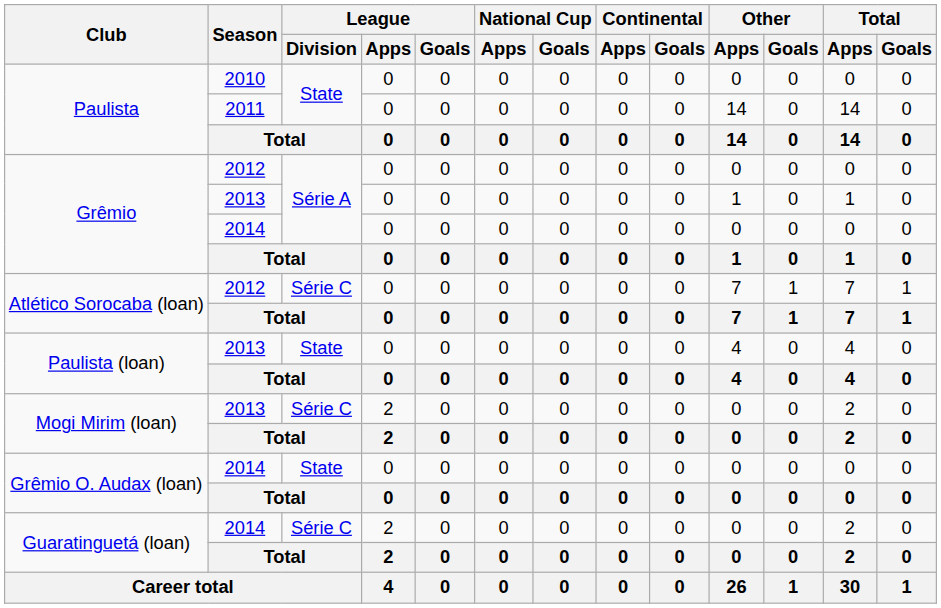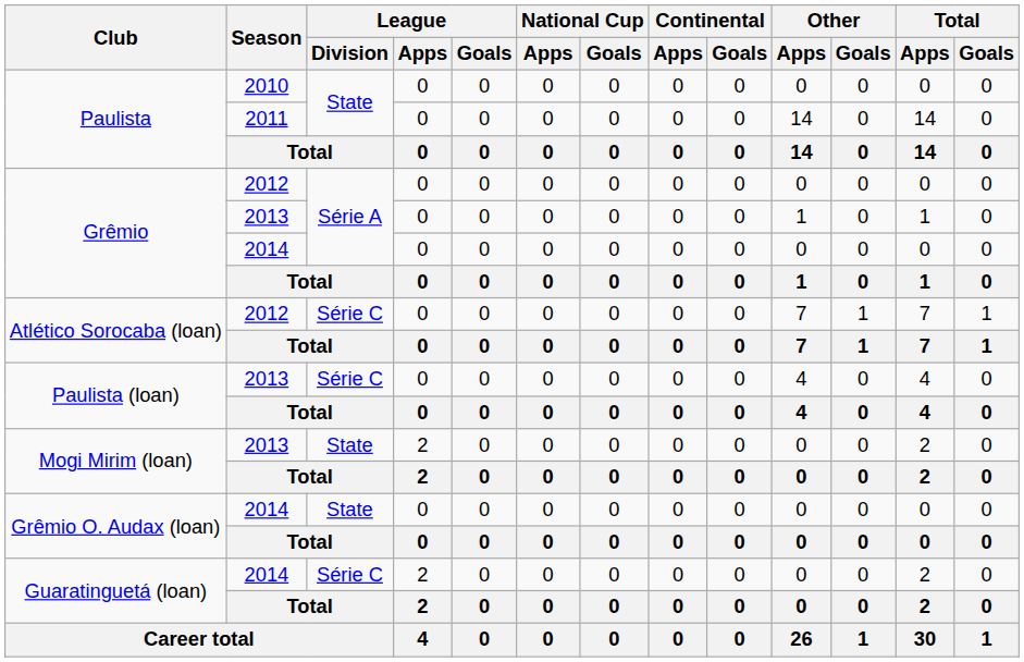 <table class="wikitable" style="font-size:96%; text-align: center;">
 <tr>
 <th rowspan="2">Club</th>
 <th rowspan="2">Season</th>
 <th colspan="3">League</th>
 <th colspan="2">National Cup</th>
 <th colspan="2">Continental</th>
 <th colspan="2">Other</th>
 <th colspan="2">Total</th>
 </tr>
 <tr>
 <th>Division</th>
 <th>Apps</th>
 <th>Goals</th>
 <th>Apps</th>
 <th>Goals</th>
 <th>Apps</th>
 <th>Goals</th>
 <th>Apps</th>
 <th>Goals</th>
 <th>Apps</th>
 <th>Goals</th>
 </tr>
 <tr>
 <td rowspan="3" valign="center"><a href='#'>Paulista</a></td>
 <td><a href='#'>2010</a></td>
 <td rowspan="2"><a href='#'>State</a></td>
 <td>0</td>
 <td>0</td>
 <td>0</td>
 <td>0</td>
 <td>0</td>
 <td>0</td>
 <td>0</td>
 <td>0</td>
 <td>0</td>
 <td>0</td>
 </tr>
 <tr>
 <td><a href='#'>2011</a></td>
 <td>0</td>
 <td>0</td>
 <td>0</td>
 <td>0</td>
 <td>0</td>
 <td>0</td>
 <td>14</td>
 <td>0</td>
 <td>14</td>
 <td>0</td>
 </tr>
 <tr>
 <th colspan="2">Total</th>
 <th>0</th>
 <th>0</th>
 <th>0</th>
 <th>0</th>
 <th>0</th>
 <th>0</th>
 <th>14</th>
 <th>0</th>
 <th>14</th>
 <th>0</th>
 </tr>
 <tr>
 <td rowspan="4" valign="center"><a href='#'>Grêmio</a></td>
 <td><a href='#'>2012</a></td>
 <td rowspan="3"><a href='#'>Série A</a></td>
 <td>0</td>
 <td>0</td>
 <td>0</td>
 <td>0</td>
 <td>0</td>
 <td>0</td>
 <td>0</td>
 <td>0</td>
 <td>0</td>
 <td>0</td>
 </tr>
 <tr>
 <td><a href='#'>2013</a></td>
 <td>0</td>
 <td>0</td>
 <td>0</td>
 <td>0</td>
 <td>0</td>
 <td>0</td>
 <td>1</td>
 <td>0</td>
 <td>1</td>
 <td>0</td>
 </tr>
 <tr>
 <td><a href='#'>2014</a></td>
 <td>0</td>
 <td>0</td>
 <td>0</td>
 <td>0</td>
 <td>0</td>
 <td>0</td>
 <td>0</td>
 <td>0</td>
 <td>0</td>
 <td>0</td>
 </tr>
 <tr>
 <th colspan="2">Total</th>
 <th>0</th>
 <th>0</th>
 <th>0</th>
 <th>0</th>
 <th>0</th>
 <th>0</th>
 <th>1</th>
 <th>0</th>
 <th>1</th>
 <th>0</th>
 </tr>
 <tr>
 <td rowspan="2" valign="center"><a href='#'>Atlético Sorocaba</a> (loan)</td>
 <td><a href='#'>2012</a></td>
 <td><a href='#'>Série C</a></td>
 <td>0</td>
 <td>0</td>
 <td>0</td>
 <td>0</td>
 <td>0</td>
 <td>0</td>
 <td>7</td>
 <td>1</td>
 <td>7</td>
 <td>1</td>
 </tr>
 <tr>
 <th colspan="2">Total</th>
 <th>0</th>
 <th>0</th>
 <th>0</th>
 <th>0</th>
 <th>0</th>
 <th>0</th>
 <th>7</th>
 <th>1</th>
 <th>7</th>
 <th>1</th>
 </tr>
 <tr>
 <td rowspan="2" valign="center"><a href='#'>Paulista</a> (loan)</td>
 <td><a href='#'>2013</a></td>
-<td><a href='#'>State</a></td>
+<td><a href='#'>Série C</a></td>
 <td>0</td>
 <td>0</td>
 <td>0</td>
 <td>0</td>
 <td>0</td>
 <td>0</td>
 <td>4</td>
 <td>0</td>
 <td>4</td>
 <td>0</td>
 </tr>
 <tr>
 <th colspan="2">Total</th>
 <th>0</th>
 <th>0</th>
 <th>0</th>
 <th>0</th>
 <th>0</th>
 <th>0</th>
 <th>4</th>
 <th>0</th>
 <th>4</th>
 <th>0</th>
 </tr>
 <tr>
 <td rowspan="2" valign="center"><a href='#'>Mogi Mirim</a> (loan)</td>
 <td><a href='#'>2013</a></td>
-<td><a href='#'>Série C</a></td>
+<td><a href='#'>State</a></td>
 <td>2</td>
 <td>0</td>
 <td>0</td>
 <td>0</td>
 <td>0</td>
 <td>0</td>
 <td>0</td>
 <td>0</td>
 <td>2</td>
 <td>0</td>
 </tr>
 <tr>
 <th colspan="2">Total</th>
 <th>2</th>
 <th>0</th>
 <th>0</th>
 <th>0</th>
 <th>0</th>
 <th>0</th>
 <th>0</th>
 <th>0</th>
 <th>2</th>
 <th>0</th>
 </tr>
 <tr>
 <td rowspan="2" valign="center"><a href='#'>Grêmio O. Audax</a> (loan)</td>
 <td><a href='#'>2014</a></td>
 <td><a href='#'>State</a></td>
 <td>0</td>
 <td>0</td>
 <td>0</td>
 <td>0</td>
 <td>0</td>
 <td>0</td>
 <td>0</td>
 <td>0</td>
 <td>0</td>
 <td>0</td>
 </tr>
 <tr>
 <th colspan="2">Total</th>
 <th>0</th>
 <th>0</th>
 <th>0</th>
 <th>0</th>
 <th>0</th>
 <th>0</th>
 <th>0</th>
 <th>0</th>
 <th>0</th>
 <th>0</th>
 </tr>
 <tr>
 <td rowspan="2" valign="center"><a href='#'>Guaratinguetá</a> (loan)</td>
 <td><a href='#'>2014</a></td>
 <td><a href='#'>Série C</a></td>
 <td>2</td>
 <td>0</td>
 <td>0</td>
 <td>0</td>
 <td>0</td>
 <td>0</td>
 <td>0</td>
 <td>0</td>
 <td>2</td>
 <td>0</td>
 </tr>
 <tr>
 <th colspan="2">Total</th>
 <th>2</th>
 <th>0</th>
 <th>0</th>
 <th>0</th>
 <th>0</th>
 <th>0</th>
 <th>0</th>
 <th>0</th>
 <th>2</th>
 <th>0</th>
 </tr>
 <tr>
 <th colspan="3">Career total</th>
 <th>4</th>
 <th>0</th>
 <th>0</th>
 <th>0</th>
 <th>0</th>
 <th>0</th>
 <th>26</th>
 <th>1</th>
 <th>30</th>
 <th>1</th>
 </tr>
 </table>
